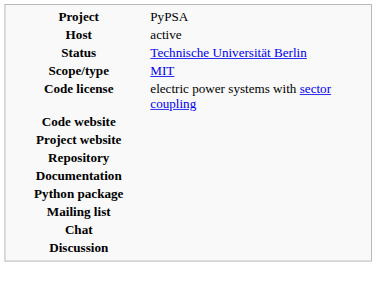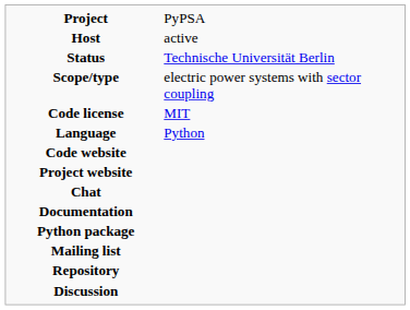 <table class="infobox" style="width: 28em">
 <tr>
 <th style="width: 35%">Project</th>
 <td style="width: 55%">PyPSA</td>
 </tr>
 <tr>
 <th>Host</th>
 <td>active</td>
 </tr>
 <tr>
 <th>Status</th>
 <td><a href='#'>Technische Universität Berlin</a></td>
 </tr>
 <tr>
 <th>Scope/type</th>
+<td>electric power systems with <a href='#'>sector coupling</a></td>
+</tr>
+<tr>
+<th>Code license</th>
 <td><a href='#'>MIT</a></td>
 </tr>
 <tr>
-<th>Code license</th>
-<td>electric power systems with <a href='#'>sector coupling</a></td>
+<th>Language</th>
+<td><a href='#'>Python</a></td>
 </tr>
 <tr>
 <th>Code website</th>
 <td></td>
 </tr>
 <tr>
 <th>Project website</th>
 <td></td>
 </tr>
 <tr>
-<th>Repository</th>
+<th>Chat</th>
 <td></td>
 </tr>
 <tr>
 <th>Documentation</th>
 <td></td>
 </tr>
 <tr>
 <th>Python package</th>
 <td></td>
 </tr>
 <tr>
 <th>Mailing list</th>
 <td></td>
 </tr>
 <tr>
-<th>Chat</th>
+<th>Repository</th>
 <td></td>
 </tr>
 <tr>
 <th>Discussion</th>
 <td></td>
 </tr>
 </table>
